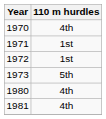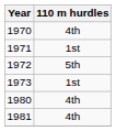 <table class=wikitable>
 <tr>
 <th>Year</th>
 <th>110 m hurdles</th>
 </tr>
 <tr>
 <td>1970</td>
 <td align="center">4th</td>
 </tr>
 <tr>
 <td>1971</td>
 <td align="center">1st</td>
 </tr>
 <tr>
 <td>1972</td>
-<td align="center">1st</td>
+<td align="center">5th</td>
 </tr>
 <tr>
 <td>1973</td>
-<td align="center">5th</td>
+<td align="center">1st</td>
 </tr>
 <tr>
 <td>1980</td>
 <td align="center">4th</td>
 </tr>
 <tr>
 <td>1981</td>
 <td align="center">4th</td>
 </tr>
 <tr>
 </tr>
 </table>
